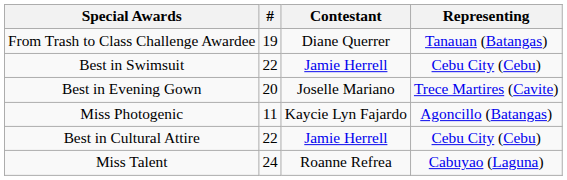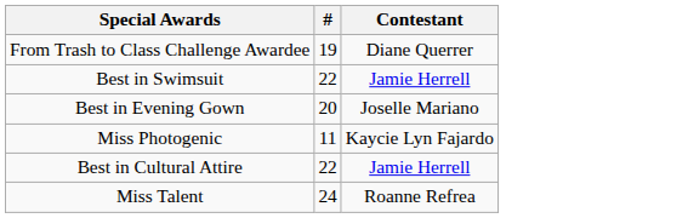 <table class="wikitable" style="text-align: center;">
 <tr>
 <th>Special Awards</th>
 <th>#</th>
 <th>Contestant</th>
-<th>Representing</th>
 </tr>
 <tr>
 <td>From Trash to Class Challenge Awardee</td>
 <td>19</td>
 <td>Diane Querrer</td>
-<td><a href='#'>Tanauan</a> (<a href='#'>Batangas</a>)</td>
 </tr>
 <tr>
 <td>Best in Swimsuit</td>
 <td>22</td>
 <td><a href='#'>Jamie Herrell</a></td>
-<td><a href='#'>Cebu City</a> (<a href='#'>Cebu</a>)</td>
 </tr>
 <tr>
 <td>Best in Evening Gown</td>
 <td>20</td>
 <td>Joselle Mariano</td>
-<td><a href='#'>Trece Martires</a> (<a href='#'>Cavite</a>)</td>
 </tr>
 <tr>
 <td>Miss Photogenic</td>
 <td>11</td>
 <td>Kaycie Lyn Fajardo</td>
-<td><a href='#'>Agoncillo</a> (<a href='#'>Batangas</a>)</td>
 </tr>
 <tr>
 <td>Best in Cultural Attire</td>
 <td>22</td>
 <td><a href='#'>Jamie Herrell</a></td>
-<td><a href='#'>Cebu City</a> (<a href='#'>Cebu</a>)</td>
 </tr>
 <tr>
 <td>Miss Talent</td>
 <td>24</td>
 <td>Roanne Refrea</td>
-<td><a href='#'>Cabuyao</a> (<a href='#'>Laguna</a>)</td>
 </tr>
 </table>
